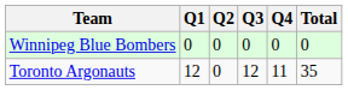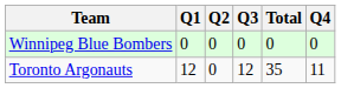 <table class="wikitable">
 <tr>
 <th>Team</th>
 <th>Q1</th>
 <th>Q2</th>
 <th>Q3</th>
+<th>Total</th>
 <th>Q4</th>
-<th>Total</th>
 </tr>
 <tr style="background-color:#ddffdd">
 <td><a href='#'>Winnipeg Blue Bombers</a></td>
 <td>0</td>
 <td>0</td>
 <td>0</td>
 <td>0</td>
 <td>0</td>
 </tr>
 <tr>
 <td><a href='#'>Toronto Argonauts</a></td>
 <td>12</td>
 <td>0</td>
 <td>12</td>
+<td>35</td>
 <td>11</td>
-<td>35</td>
 </tr>
 </table>
